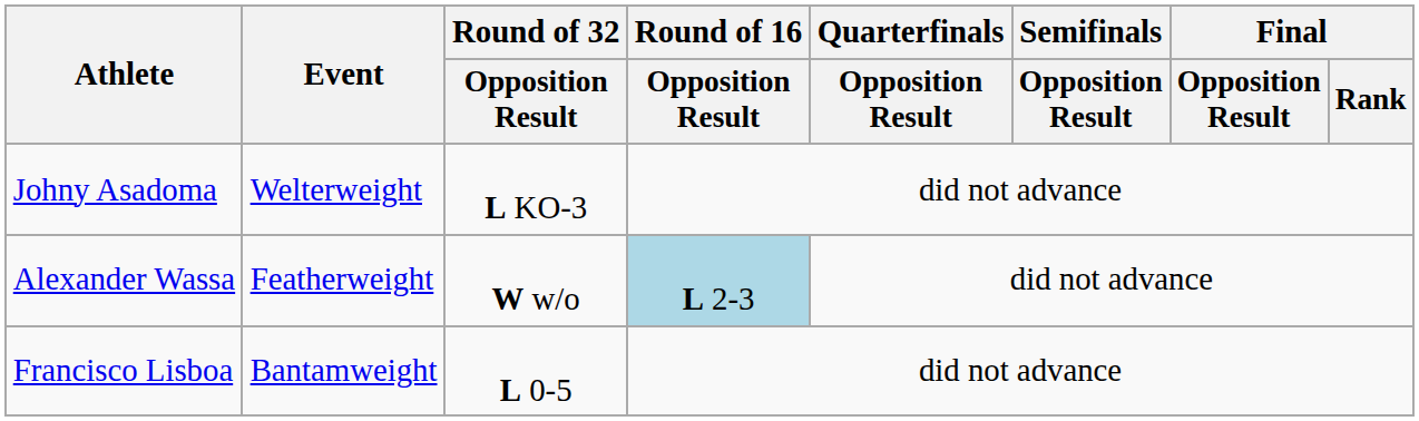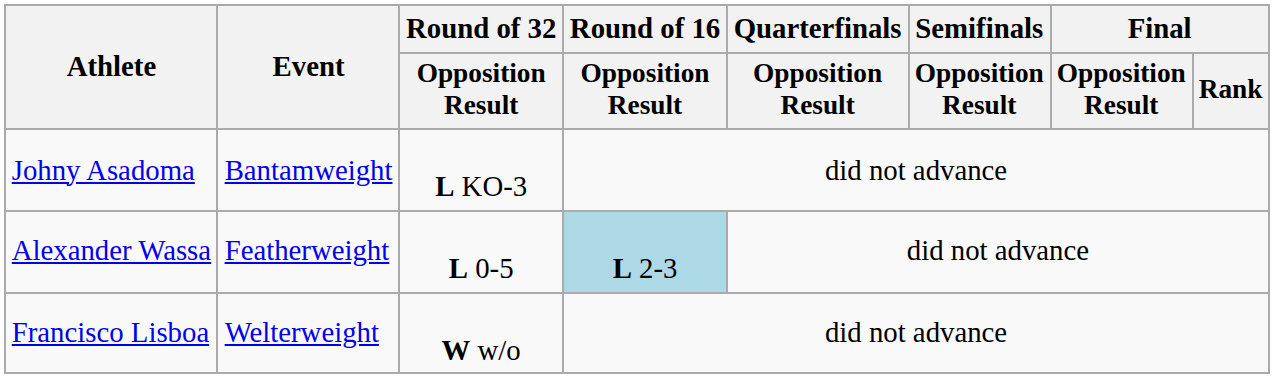 <table class="wikitable" style="font-size:90%">
 <tr>
 <th rowspan="2">Athlete</th>
 <th rowspan="2">Event</th>
 <th>Round of 32</th>
 <th>Round of 16</th>
 <th>Quarterfinals</th>
 <th>Semifinals</th>
 <th colspan=2>Final</th>
 </tr>
 <tr style="font-size:95%">
 <th>Opposition<br>Result</th>
 <th>Opposition<br>Result</th>
 <th>Opposition<br>Result</th>
 <th>Opposition<br>Result</th>
 <th>Opposition<br>Result</th>
 <th>Rank</th>
 </tr>
 <tr align=center>
 <td align=left><a href='#'>Johny Asadoma</a></td>
-<td align=left><a href='#'>Welterweight</a></td>
+<td align=left><a href='#'>Bantamweight</a></td>
 <td><br><strong>L</strong> KO-3</td>
 <td colspan=5>did not advance</td>
 </tr>
 <tr>
 </tr>
 <tr align=center>
 <td align=left><a href='#'>Alexander Wassa</a></td>
 <td align=left><a href='#'>Featherweight</a></td>
-<td><br><strong>W</strong> w/o</td>
+<td><br><strong>L</strong> 0-5</td>
 <td style="background: lightblue;"><br><strong>L</strong> 2-3</td>
 <td colspan=4>did not advance</td>
 </tr>
 <tr>
 </tr>
 <tr align=center>
 <td align=left><a href='#'>Francisco Lisboa</a></td>
-<td align=left><a href='#'>Bantamweight</a></td>
-<td><br><strong>L</strong> 0-5</td>
+<td align=left><a href='#'>Welterweight</a></td>
+<td><br><strong>W</strong> w/o</td>
 <td colspan=5>did not advance</td>
 </tr>
 </table>
